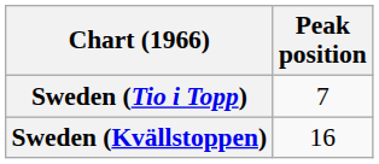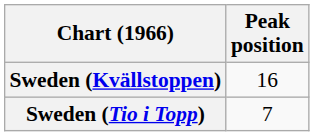 <table class="wikitable sortable plainrowheaders" style="text-align:center">
 <tr>
 <th>Chart (1966)</th>
 <th>Peak<br>position</th>
 </tr>
 <tr>
+<th scope="row">Sweden (<a href='#'>Kvällstoppen</a>)</th>
+<td style="text-align:center;">16</td>
+</tr>
+<tr>
 <th scope="row">Sweden (<em><a href='#'>Tio i Topp</a></em>)</th>
 <td style="text-align:center;">7</td>
 </tr>
-<tr>
-<th scope="row">Sweden (<a href='#'>Kvällstoppen</a>)</th>
-<td style="text-align:center;">16</td>
-</tr>
 </table>
